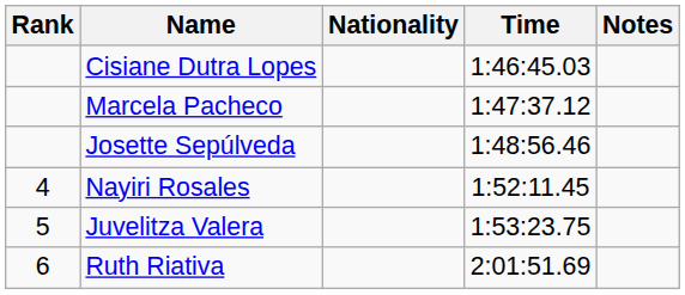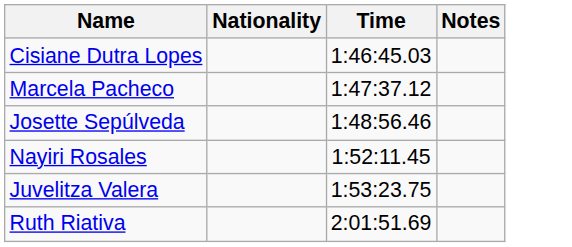 <table class="wikitable sortable" style="text-align:center">
 <tr>
-<th>Rank</th>
 <th>Name</th>
 <th>Nationality</th>
 <th>Time</th>
 <th>Notes</th>
 </tr>
 <tr>
-<td align=center></td>
 <td align=left><a href='#'>Cisiane Dutra Lopes</a></td>
 <td align=left></td>
 <td>1:46:45.03</td>
 <td></td>
 </tr>
 <tr>
-<td align=center></td>
 <td align=left><a href='#'>Marcela Pacheco</a></td>
 <td align=left></td>
 <td>1:47:37.12</td>
 <td></td>
 </tr>
 <tr>
-<td align=center></td>
 <td align=left><a href='#'>Josette Sepúlveda</a></td>
 <td align=left></td>
 <td>1:48:56.46</td>
 <td></td>
 </tr>
 <tr>
-<td align=center>4</td>
 <td align=left><a href='#'>Nayiri Rosales</a></td>
 <td align=left></td>
 <td>1:52:11.45</td>
 <td></td>
 </tr>
 <tr>
-<td align=center>5</td>
 <td align=left><a href='#'>Juvelitza Valera</a></td>
 <td align=left></td>
 <td>1:53:23.75</td>
 <td></td>
 </tr>
 <tr>
-<td align=center>6</td>
 <td align=left><a href='#'>Ruth Riativa</a></td>
 <td align=left></td>
 <td>2:01:51.69</td>
 <td></td>
 </tr>
 </table>
